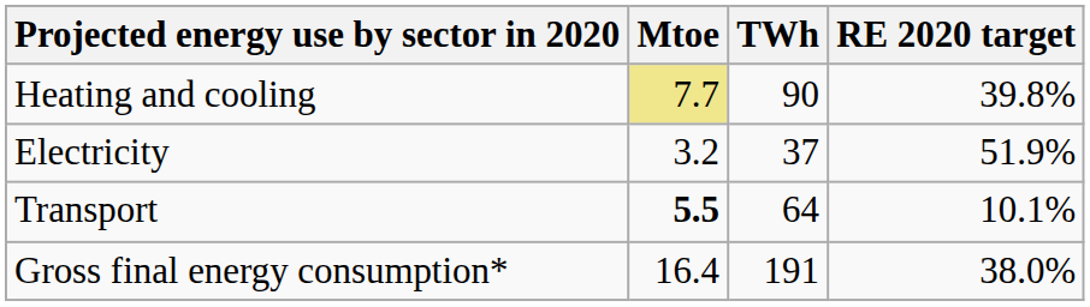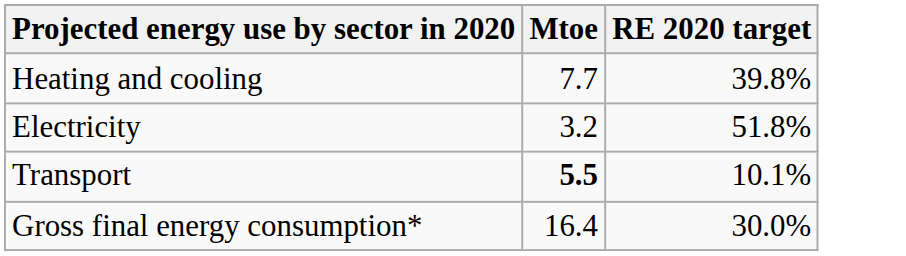 <table class="wikitable">
 <tr>
 <th>Projected energy use by sector in 2020</th>
 <th>Mtoe</th>
-<th>TWh</th>
 <th>RE 2020 target</th>
 </tr>
 <tr>
 <td>Heating and cooling</td>
-<td align="right" style="background: khaki;">7.7</td>
-<td align="right">90</td>
+<td align="right">7.7</td>
 <td align="right">39.8%</td>
 </tr>
 <tr>
 <td>Electricity</td>
 <td align="right">3.2</td>
-<td align="right">37</td>
-<td align="right">51.9%</td>
+<td align="right">51.8%</td>
 </tr>
 <tr>
 <td>Transport</td>
 <td align="right"><strong>5.5</strong></td>
-<td align="right">64</td>
 <td align="right">10.1%</td>
 </tr>
 <tr>
 <td>Gross final energy consumption*</td>
 <td align="right">16.4</td>
-<td align="right">191</td>
-<td align="right">38.0%</td>
+<td align="right">30.0%</td>
 </tr>
 </table>
